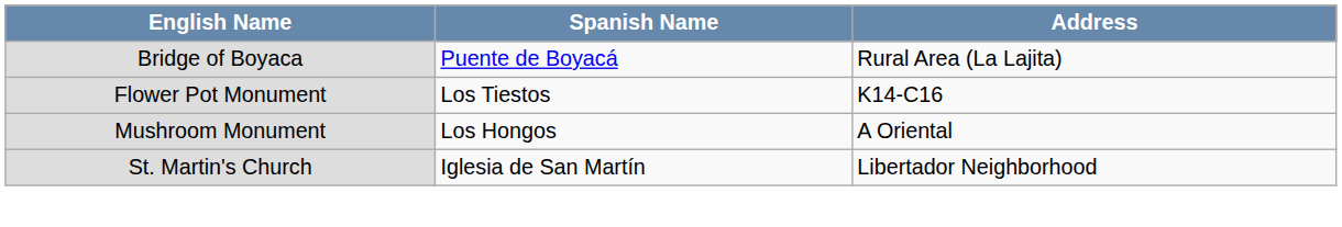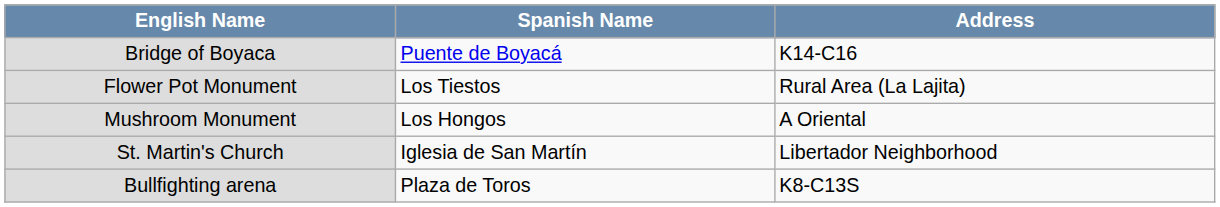 <table class="wikitable sortable"  style="margin:auto; font-size:90%; width:70%; border:0; text-align:center; line-height:120%;">
 <tr style="background:silver;">
 <th style="background: #6688AA; color: white;">English Name</th>
 <th style="background: #6688AA; color: white;">Spanish Name</th>
 <th style="background: #6688AA; color: white;">Address</th>
 </tr>
 <tr>
 <td style="background:#ddd;">Bridge of Boyaca</td>
 <td style="text-align:left;"><a href='#'>Puente de Boyacá</a></td>
-<td style="text-align:left;">Rural Area (La Lajita)</td>
+<td style="text-align:left;">K14-C16</td>
 </tr>
 <tr>
 <td style="background:#ddd;">Flower Pot Monument</td>
 <td style="text-align:left;">Los Tiestos</td>
-<td style="text-align:left;">K14-C16</td>
+<td style="text-align:left;">Rural Area (La Lajita)</td>
 </tr>
 <tr>
 <td style="background:#ddd;">Mushroom Monument</td>
 <td style="text-align:left;">Los Hongos</td>
 <td style="text-align:left;">A Oriental</td>
 </tr>
 <tr>
 <td style="background:#ddd;">St. Martin's Church</td>
 <td style="text-align:left;">Iglesia de San Martín</td>
 <td style="text-align:left;">Libertador Neighborhood</td>
 </tr>
+<tr>
+<td style="background:#ddd;">Bullfighting arena</td>
+<td style="text-align:left;">Plaza de Toros</td>
+<td style="text-align:left;">K8-C13S</td>
+</tr>
 </table>
